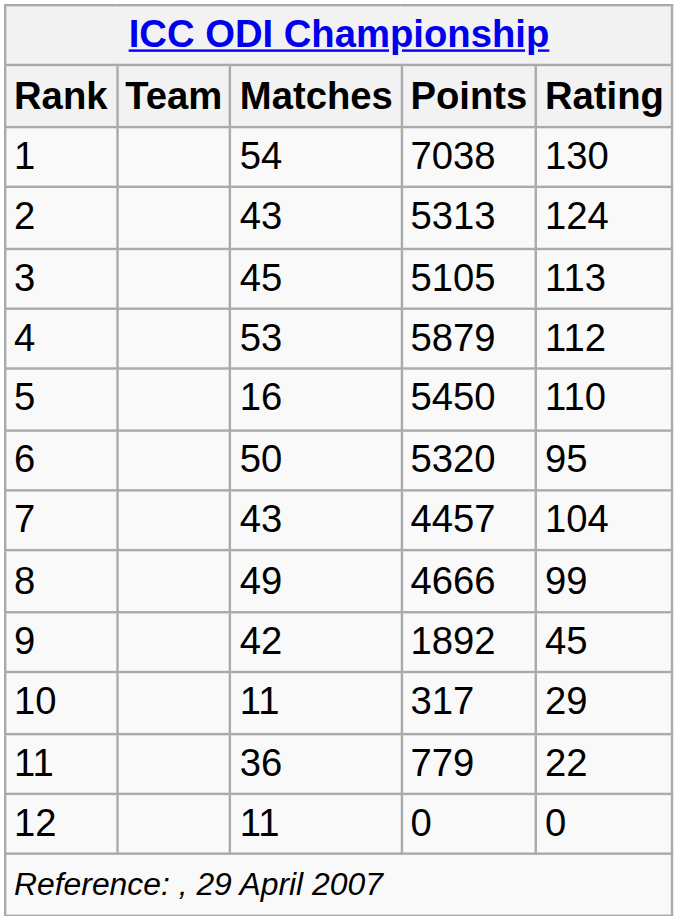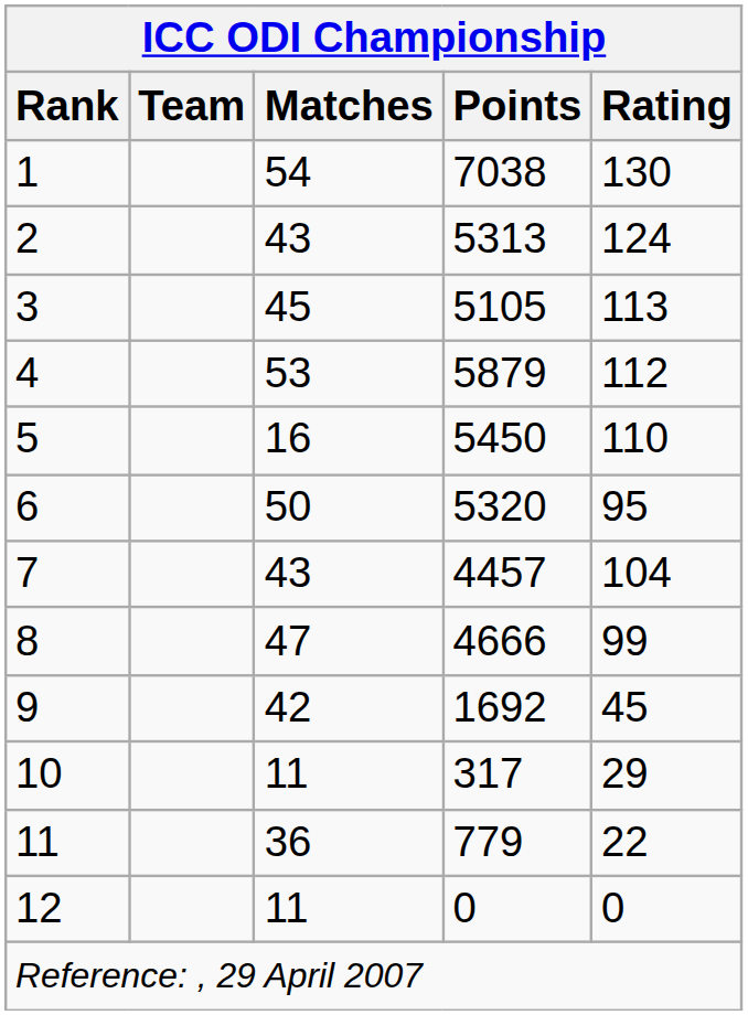 <table class="wikitable">
 <tr>
 <th colspan="5"><a href='#'>ICC ODI Championship</a> </th>
 </tr>
 <tr>
 <th>Rank</th>
 <th>Team</th>
 <th>Matches</th>
 <th>Points</th>
 <th>Rating</th>
 </tr>
 <tr>
 <td>1</td>
 <td align="left"></td>
 <td>54</td>
 <td>7038</td>
 <td>130</td>
 </tr>
 <tr>
 <td>2</td>
 <td align="left"></td>
 <td>43</td>
 <td>5313</td>
 <td>124</td>
 </tr>
 <tr>
 <td>3</td>
 <td align="left"></td>
 <td>45</td>
 <td>5105</td>
 <td>113</td>
 </tr>
 <tr>
 <td>4</td>
 <td align="left"></td>
 <td>53</td>
 <td>5879</td>
 <td>112</td>
 </tr>
 <tr>
 <td>5</td>
 <td align="left"></td>
 <td>16</td>
 <td>5450</td>
 <td>110</td>
 </tr>
 <tr>
 <td>6</td>
 <td align="left"></td>
 <td>50</td>
 <td>5320</td>
 <td>95</td>
 </tr>
 <tr>
 <td>7</td>
 <td align="left"></td>
 <td>43</td>
 <td>4457</td>
 <td>104</td>
 </tr>
 <tr>
 <td>8</td>
 <td align="left"></td>
-<td>49</td>
+<td>47</td>
 <td>4666</td>
 <td>99</td>
 </tr>
 <tr>
 <td>9</td>
 <td align="left"></td>
 <td>42</td>
-<td>1892</td>
+<td>1692</td>
 <td>45</td>
 </tr>
 <tr>
 <td>10</td>
 <td align="left"></td>
 <td>11</td>
 <td>317</td>
 <td>29</td>
 </tr>
 <tr>
 <td>11</td>
 <td align="left"></td>
 <td>36</td>
 <td>779</td>
 <td>22</td>
 </tr>
 <tr>
 <td>12</td>
 <td align="left"></td>
 <td>11</td>
 <td>0</td>
 <td>0</td>
 </tr>
 <tr>
 <td colspan=5><small><em>Reference: , 29 April 2007</em></small></td>
 </tr>
 </table>
